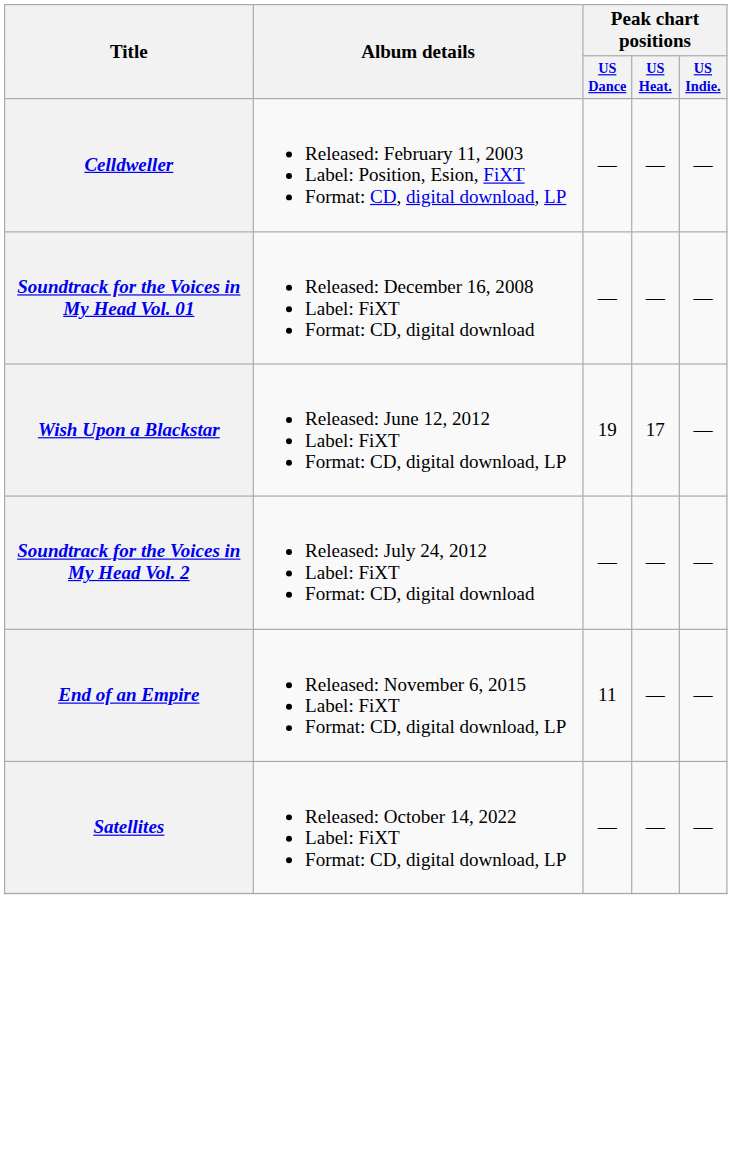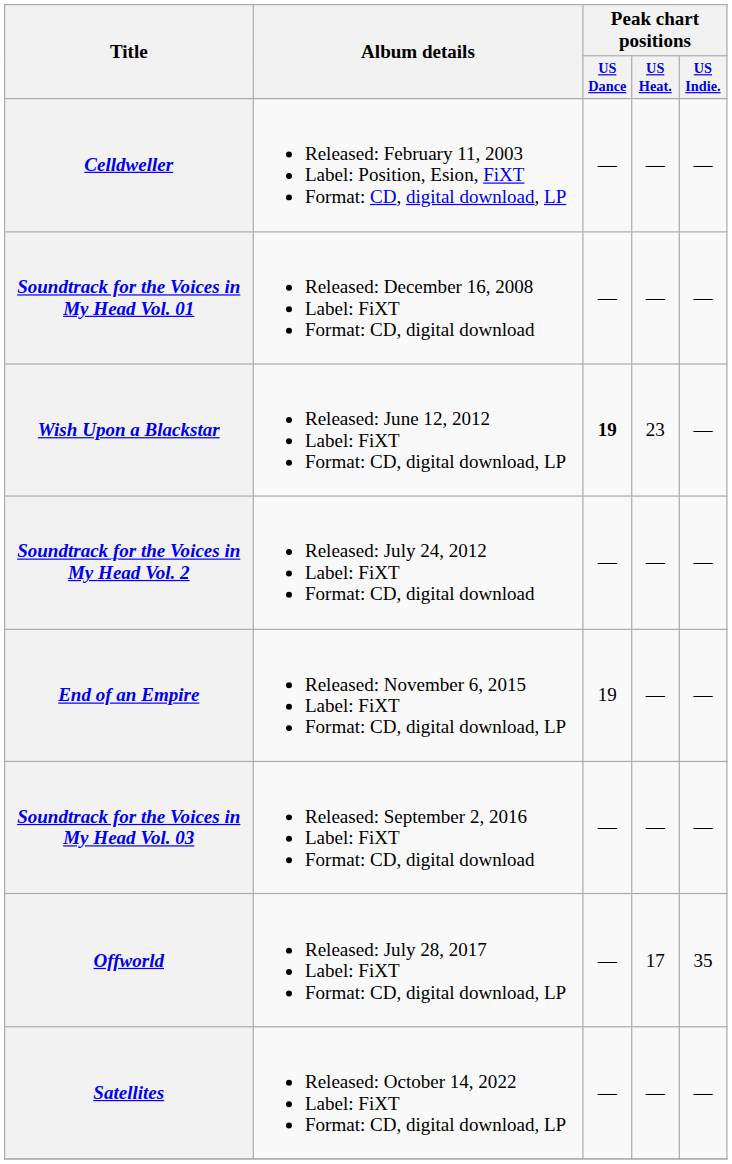 <table class="wikitable plainrowheaders">
 <tr>
 <th rowspan=2 style=width:15em;>Title</th>
 <th rowspan=2 style=width:20em;>Album details</th>
 <th colspan=3>Peak chart positions</th>
 </tr>
 <tr>
 <th style="width:3em;font-size:75%"><a href='#'>US<br>Dance</a><br></th>
 <th style="width:3em;font-size:75%"><a href='#'>US Heat.</a><br></th>
 <th style="width:3em;font-size:75%"><a href='#'>US Indie.</a><br></th>
 </tr>
 <tr>
 <th Scope="row"><em><a href='#'>Celldweller</a></em></th>
 <td><br><ul><li>Released: February 11, 2003</li><li>Label: Position, Esion, <a href='#'>FiXT</a></li><li>Format: <a href='#'>CD</a>, <a href='#'>digital download</a>, <a href='#'>LP</a></li></ul></td>
 <td style=text-align:center;>—</td>
 <td style=text-align:center;>—</td>
 <td style=text-align:center;>—</td>
 </tr>
 <tr>
 <th Scope="ROW"><em><a href='#'>Soundtrack for the Voices in My Head Vol. 01</a></em></th>
 <td><br><ul><li>Released: December 16, 2008</li><li>Label: FiXT</li><li>Format: CD, digital download</li></ul></td>
 <td style=text-align:center;>—</td>
 <td style=text-align:center;>—</td>
 <td style=text-align:center;>—</td>
 </tr>
 <tr>
 <th Scope="row"><em><a href='#'>Wish Upon a Blackstar</a></em></th>
 <td><br><ul><li>Released: June 12, 2012</li><li>Label: FiXT</li><li>Format: CD, digital download, LP</li></ul></td>
-<td style=text-align:center;>19</td>
-<td style=text-align:center;>17</td>
+<td style=text-align:center;><strong>19</strong></td>
+<td style=text-align:center;>23</td>
 <td style=text-align:center;>—</td>
 </tr>
 <tr>
 <th scope="row"><em><a href='#'>Soundtrack for the Voices in My Head Vol. 2</a></em></th>
 <td><br><ul><li>Released: July 24, 2012</li><li>Label: FiXT</li><li>Format: CD, digital download</li></ul></td>
 <td style=text-align:center;>—</td>
 <td style=text-align:center;>—</td>
 <td style=text-align:center;>—</td>
 </tr>
 <tr>
 <th Scope="row"><em><a href='#'>End of an Empire</a></em></th>
 <td><br><ul><li>Released: November 6, 2015</li><li>Label: FiXT</li><li>Format: CD, digital download, LP</li></ul></td>
-<td style=text-align:center;>11</td>
+<td style=text-align:center;>19</td>
 <td style=text-align:center;>— </td>
 <td style=text-align:center;>—</td>
+</tr>
+<tr>
+<th Scope="row"><em><a href='#'>Soundtrack for the Voices in My Head Vol. 03</a></em></th>
+<td><br><ul><li>Released: September 2, 2016</li><li>Label: FiXT</li><li>Format: CD, digital download</li></ul></td>
+<td style=text-align:center;>—</td>
+<td style=text-align:center;>—</td>
+<td style=text-align:center;>—</td>
+</tr>
+<tr>
+<th Scope="row"><em><a href='#'>Offworld</a></em></th>
+<td><br><ul><li>Released: July 28, 2017</li><li>Label: FiXT</li><li>Format: CD, digital download, LP</li></ul></td>
+<td style=text-align:center;>—</td>
+<td style=text-align:center;>17</td>
+<td style=text-align:center;>35</td>
 </tr>
 <tr>
 <th Scope="row"><em><a href='#'>Satellites</a></em></th>
 <td><br><ul><li>Released: October 14, 2022</li><li>Label: FiXT</li><li>Format: CD, digital download, LP</li></ul></td>
 <td style=text-align:center;>—</td>
 <td style=text-align:center;>—</td>
 <td style=text-align:center;>—</td>
 </tr>
 <tr>
 </tr>
 </table>
